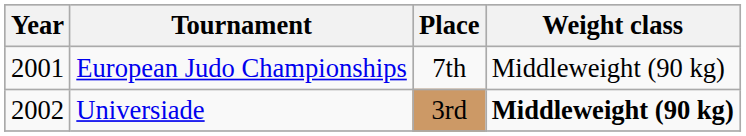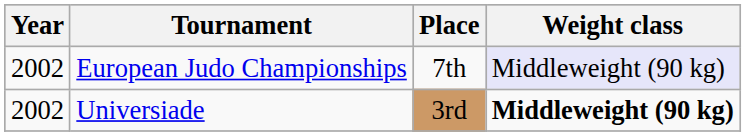 <table class=wikitable>
 <tr>
 <th>Year</th>
 <th>Tournament</th>
 <th>Place</th>
 <th>Weight class</th>
 </tr>
 <tr>
-<td>2001</td>
+<td>2002</td>
 <td><a href='#'>European Judo Championships</a></td>
 <td align="center">7th</td>
-<td>Middleweight (90 kg)</td>
+<td style="background: lavender;">Middleweight (90 kg)</td>
 </tr>
 <tr>
 <td>2002</td>
 <td><a href='#'>Universiade</a></td>
 <td bgcolor="cc9966" align="center">3rd</td>
 <td><strong>Middleweight (90 kg)</strong></td>
 </tr>
 </table>
